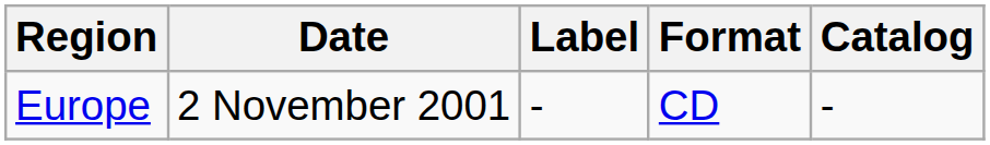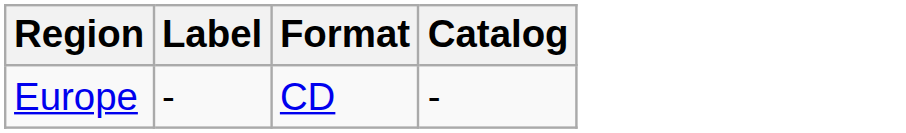 <table class="wikitable">
 <tr>
 <th>Region</th>
-<th>Date</th>
 <th>Label</th>
 <th>Format</th>
 <th>Catalog</th>
 </tr>
 <tr>
 <td><a href='#'>Europe</a></td>
-<td>2 November 2001</td>
 <td>-</td>
 <td><a href='#'>CD</a></td>
 <td>-</td>
 </tr>
 </table>
